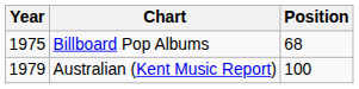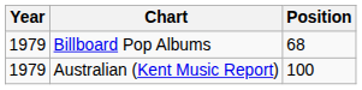 <table class="wikitable">
 <tr>
 <th align="left">Year</th>
 <th align="left">Chart</th>
 <th align="left">Position</th>
 </tr>
 <tr>
-<td align="left">1975</td>
+<td align="left">1979</td>
 <td align="left"><a href='#'>Billboard</a> Pop Albums</td>
 <td align="left">68</td>
 </tr>
 <tr>
 <td align="left">1979</td>
 <td>Australian (<a href='#'>Kent Music Report</a>)</td>
 <td>100</td>
 </tr>
 </table>
